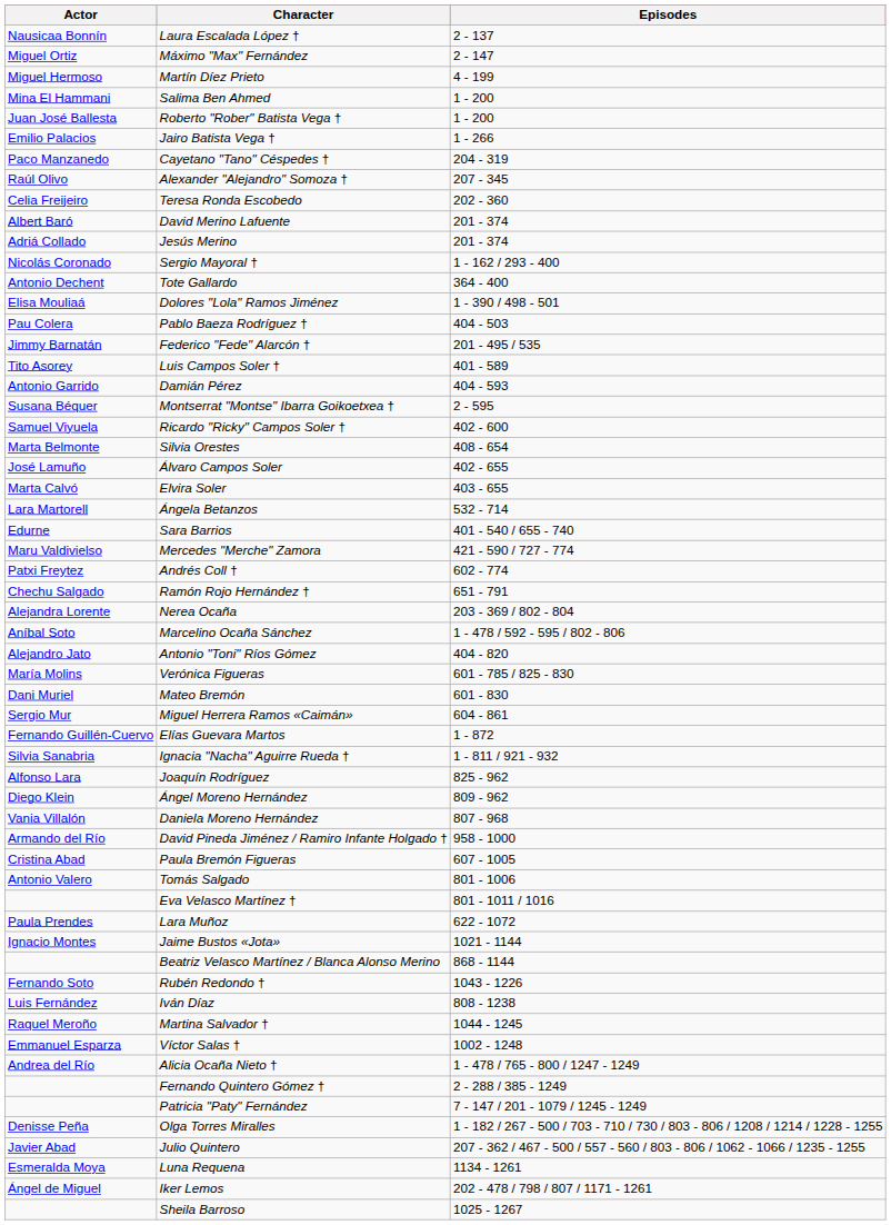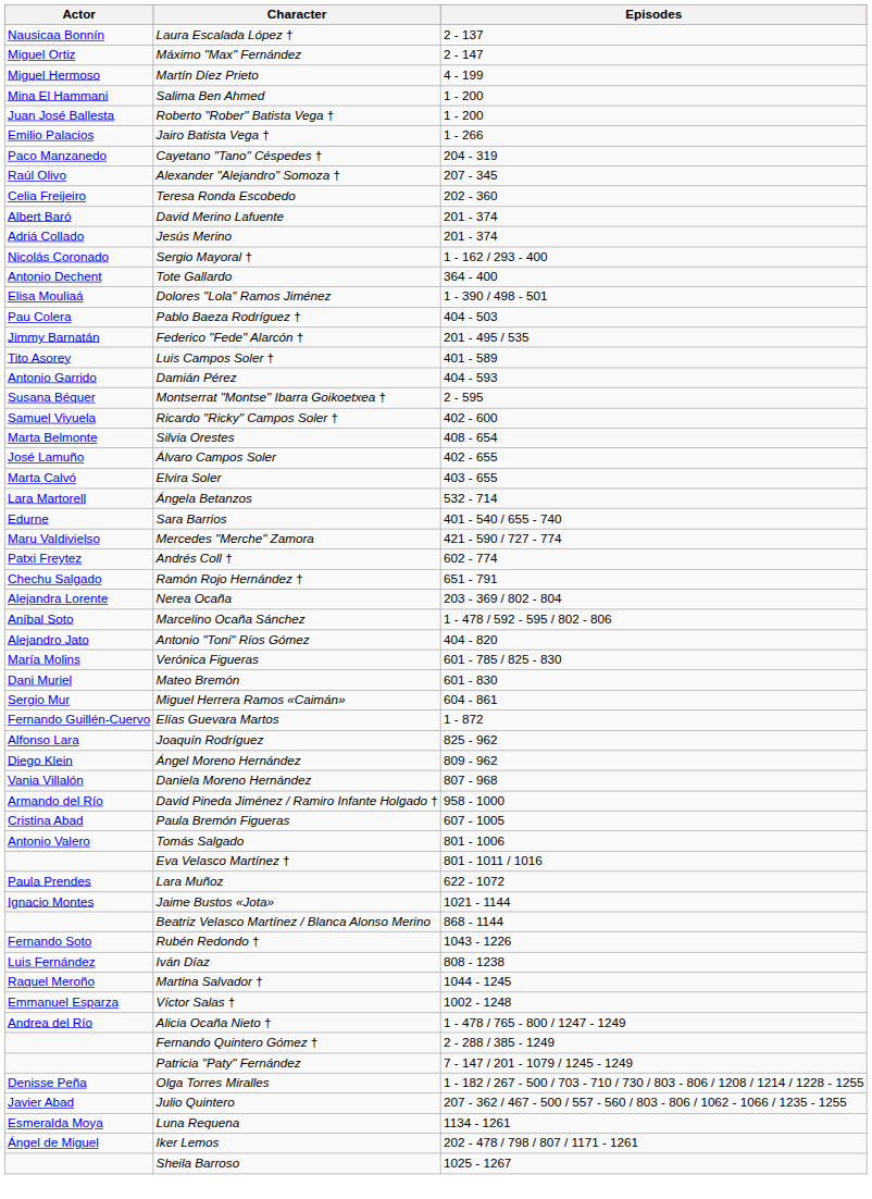 <table class="wikitable">
 <tr style="background:#c80815; text-align:center;">
 <th><strong>Actor</strong></th>
 <th><strong>Character</strong></th>
 <th><strong>Episodes</strong></th>
 </tr>
 <tr>
 <td><a href='#'>Nausicaa Bonnín</a></td>
 <td><em>Laura Escalada López</em> †</td>
 <td>2 - 137</td>
 </tr>
 <tr>
 <td><a href='#'>Miguel Ortiz</a></td>
 <td><em>Máximo "Max" Fernández</em></td>
 <td>2 - 147</td>
 </tr>
 <tr>
 <td><a href='#'>Miguel Hermoso</a></td>
 <td><em>Martín Díez Prieto</em></td>
 <td>4 - 199</td>
 </tr>
 <tr>
 <td><a href='#'>Mina El Hammani</a></td>
 <td><em>Salima Ben Ahmed</em></td>
 <td>1 - 200</td>
 </tr>
 <tr>
 <td><a href='#'>Juan José Ballesta</a></td>
 <td><em>Roberto "Rober" Batista Vega</em> †</td>
 <td>1 - 200</td>
 </tr>
 <tr>
 <td><a href='#'>Emilio Palacios</a></td>
 <td><em>Jairo Batista Vega</em> †</td>
 <td>1 - 266</td>
 </tr>
 <tr>
 <td><a href='#'>Paco Manzanedo</a></td>
 <td><em>Cayetano "Tano" Céspedes</em> †</td>
 <td>204 - 319</td>
 </tr>
 <tr>
 <td><a href='#'>Raúl Olivo</a></td>
 <td><em>Alexander "Alejandro" Somoza</em> †</td>
 <td>207 - 345</td>
 </tr>
 <tr>
 <td><a href='#'>Celia Freijeiro</a></td>
 <td><em>Teresa Ronda Escobedo</em></td>
 <td>202 - 360</td>
 </tr>
 <tr>
 <td><a href='#'>Albert Baró</a></td>
 <td><em>David Merino Lafuente</em></td>
 <td>201 - 374</td>
 </tr>
 <tr>
 <td><a href='#'>Adriá Collado</a></td>
 <td><em>Jesús Merino</em></td>
 <td>201 - 374</td>
 </tr>
 <tr>
 <td><a href='#'>Nicolás Coronado</a></td>
 <td><em>Sergio Mayoral</em> †</td>
 <td>1 - 162 / 293 - 400</td>
 </tr>
 <tr>
 <td><a href='#'>Antonio Dechent</a></td>
 <td><em>Tote Gallardo</em></td>
 <td>364 - 400</td>
 </tr>
 <tr>
 <td><a href='#'>Elisa Mouliaá</a></td>
 <td><em>Dolores "Lola" Ramos Jiménez</em></td>
 <td>1 - 390 / 498 - 501</td>
 </tr>
 <tr>
 <td><a href='#'>Pau Colera</a></td>
 <td><em>Pablo Baeza Rodríguez</em> †</td>
 <td>404 - 503</td>
 </tr>
 <tr>
 <td><a href='#'>Jimmy Barnatán</a></td>
 <td><em>Federico "Fede" Alarcón</em> †</td>
 <td>201 - 495 / 535</td>
 </tr>
 <tr>
 <td><a href='#'>Tito Asorey</a></td>
 <td><em>Luis Campos Soler</em> †</td>
 <td>401 - 589</td>
 </tr>
 <tr>
 <td><a href='#'>Antonio Garrido</a></td>
 <td><em>Damián Pérez</em></td>
 <td>404 - 593</td>
 </tr>
 <tr>
 <td><a href='#'>Susana Béquer</a></td>
 <td><em>Montserrat "Montse" Ibarra Goikoetxea</em> †</td>
 <td>2 - 595</td>
 </tr>
 <tr>
 <td><a href='#'>Samuel Viyuela</a></td>
 <td><em>Ricardo "Ricky" Campos Soler</em> †</td>
 <td>402 - 600</td>
 </tr>
 <tr>
 <td><a href='#'>Marta Belmonte</a></td>
 <td><em>Silvia Orestes</em></td>
 <td>408 - 654</td>
 </tr>
 <tr>
 <td><a href='#'>José Lamuño</a></td>
 <td><em>Álvaro Campos Soler</em></td>
 <td>402 - 655</td>
 </tr>
 <tr>
 <td><a href='#'>Marta Calvó</a></td>
 <td><em>Elvira Soler</em></td>
 <td>403 - 655</td>
 </tr>
 <tr>
 <td><a href='#'>Lara Martorell</a></td>
 <td><em>Ángela Betanzos</em></td>
 <td>532 - 714</td>
 </tr>
 <tr>
 <td><a href='#'>Edurne</a></td>
 <td><em>Sara Barrios</em></td>
 <td>401 - 540 / 655 - 740</td>
 </tr>
 <tr>
 <td><a href='#'>Maru Valdivielso</a></td>
 <td><em>Mercedes "Merche" Zamora</em></td>
 <td>421 - 590 / 727 - 774</td>
 </tr>
 <tr>
 <td><a href='#'>Patxi Freytez</a></td>
 <td><em>Andrés Coll</em> †</td>
 <td>602 - 774</td>
 </tr>
 <tr>
 <td><a href='#'>Chechu Salgado</a></td>
 <td><em>Ramón Rojo Hernández</em> †</td>
 <td>651 - 791</td>
 </tr>
 <tr>
 <td><a href='#'>Alejandra Lorente</a></td>
 <td><em>Nerea Ocaña</em></td>
 <td>203 - 369 / 802 - 804</td>
 </tr>
 <tr>
 <td><a href='#'>Aníbal Soto</a></td>
 <td><em>Marcelino Ocaña Sánchez</em></td>
 <td>1 - 478 / 592 - 595 / 802 - 806</td>
 </tr>
 <tr>
 <td><a href='#'>Alejandro Jato</a></td>
 <td><em>Antonio "Toni" Ríos Gómez</em></td>
 <td>404 - 820</td>
 </tr>
 <tr>
 <td><a href='#'>María Molins</a></td>
 <td><em>Verónica Figueras</em></td>
 <td>601 - 785 / 825 - 830</td>
 </tr>
 <tr>
 <td><a href='#'>Dani Muriel</a></td>
 <td><em>Mateo Bremón</em></td>
 <td>601 - 830</td>
 </tr>
 <tr>
 <td><a href='#'>Sergio Mur</a></td>
 <td><em>Miguel Herrera Ramos «Caimán»</em></td>
 <td>604 - 861</td>
 </tr>
 <tr>
 <td><a href='#'>Fernando Guillén-Cuervo</a></td>
 <td><em>Elías Guevara Martos</em></td>
 <td>1 - 872</td>
 </tr>
 <tr>
-<td><a href='#'>Silvia Sanabria</a></td>
-<td><em>Ignacia "Nacha" Aguirre Rueda</em> †</td>
-<td>1 - 811 / 921 - 932</td>
-</tr>
-<tr>
 <td><a href='#'>Alfonso Lara</a></td>
 <td><em>Joaquín Rodríguez</em></td>
 <td>825 - 962</td>
 </tr>
 <tr>
 <td><a href='#'>Diego Klein</a></td>
 <td><em>Ángel Moreno Hernández</em></td>
 <td>809 - 962</td>
 </tr>
 <tr>
 <td><a href='#'>Vania Villalón</a></td>
 <td><em>Daniela Moreno Hernández</em></td>
 <td>807 - 968</td>
 </tr>
 <tr>
 <td><a href='#'>Armando del Río</a></td>
 <td><em>David Pineda Jiménez / Ramiro Infante Holgado</em> †</td>
 <td>958 - 1000</td>
 </tr>
 <tr>
 <td><a href='#'>Cristina Abad</a></td>
 <td><em>Paula Bremón Figueras</em></td>
 <td>607 - 1005</td>
 </tr>
 <tr>
 <td><a href='#'>Antonio Valero</a></td>
 <td><em>Tomás Salgado</em></td>
 <td>801 - 1006</td>
 </tr>
 <tr>
 <td></td>
 <td><em>Eva Velasco Martínez</em> †</td>
 <td>801 - 1011 / 1016</td>
 </tr>
 <tr>
 <td><a href='#'>Paula Prendes</a></td>
 <td><em>Lara Muñoz</em></td>
 <td>622 - 1072</td>
 </tr>
 <tr>
 <td><a href='#'>Ignacio Montes</a></td>
 <td><em>Jaime Bustos «Jota»</em></td>
 <td>1021 - 1144</td>
 </tr>
 <tr>
 <td></td>
 <td><em>Beatriz Velasco Martínez / Blanca Alonso Merino</em></td>
 <td>868 - 1144</td>
 </tr>
 <tr>
 <td><a href='#'>Fernando Soto</a></td>
 <td><em>Rubén Redondo</em> †</td>
 <td>1043 - 1226</td>
 </tr>
 <tr>
 <td><a href='#'>Luis Fernández</a></td>
 <td><em>Iván Díaz</em></td>
 <td>808 - 1238</td>
 </tr>
 <tr>
 <td><a href='#'>Raquel Meroño</a></td>
 <td><em>Martina Salvador</em> †</td>
 <td>1044 - 1245</td>
 </tr>
 <tr>
 <td><a href='#'>Emmanuel Esparza</a></td>
 <td><em>Víctor Salas</em> †</td>
 <td>1002 - 1248</td>
 </tr>
 <tr>
 <td><a href='#'>Andrea del Río</a></td>
 <td><em>Alicia Ocaña Nieto</em> †</td>
 <td>1 - 478 / 765 - 800 / 1247 - 1249</td>
 </tr>
 <tr>
 <td></td>
 <td><em>Fernando Quintero Gómez</em> †</td>
 <td>2 - 288 / 385 - 1249</td>
 </tr>
 <tr>
 <td></td>
 <td><em>Patricia "Paty" Fernández</em></td>
 <td>7 - 147 / 201 - 1079 / 1245 - 1249</td>
 </tr>
 <tr>
 <td><a href='#'>Denisse Peña</a></td>
 <td><em>Olga Torres Miralles</em></td>
 <td>1 - 182 / 267 - 500 / 703 - 710 / 730 / 803 - 806 / 1208 / 1214 / 1228 - 1255</td>
 </tr>
 <tr>
 <td><a href='#'>Javier Abad</a></td>
 <td><em>Julio Quintero</em></td>
 <td>207 - 362 / 467 - 500 / 557 - 560 / 803 - 806 / 1062 - 1066 / 1235 - 1255</td>
 </tr>
 <tr>
 <td><a href='#'>Esmeralda Moya</a></td>
 <td><em>Luna Requena</em></td>
 <td>1134 - 1261</td>
 </tr>
 <tr>
 <td><a href='#'>Ángel de Miguel</a></td>
 <td><em>Iker Lemos</em></td>
 <td>202 - 478 / 798 / 807 / 1171 - 1261</td>
 </tr>
 <tr>
 <td></td>
 <td><em>Sheila Barroso</em></td>
 <td>1025 - 1267</td>
 </tr>
 </table>
